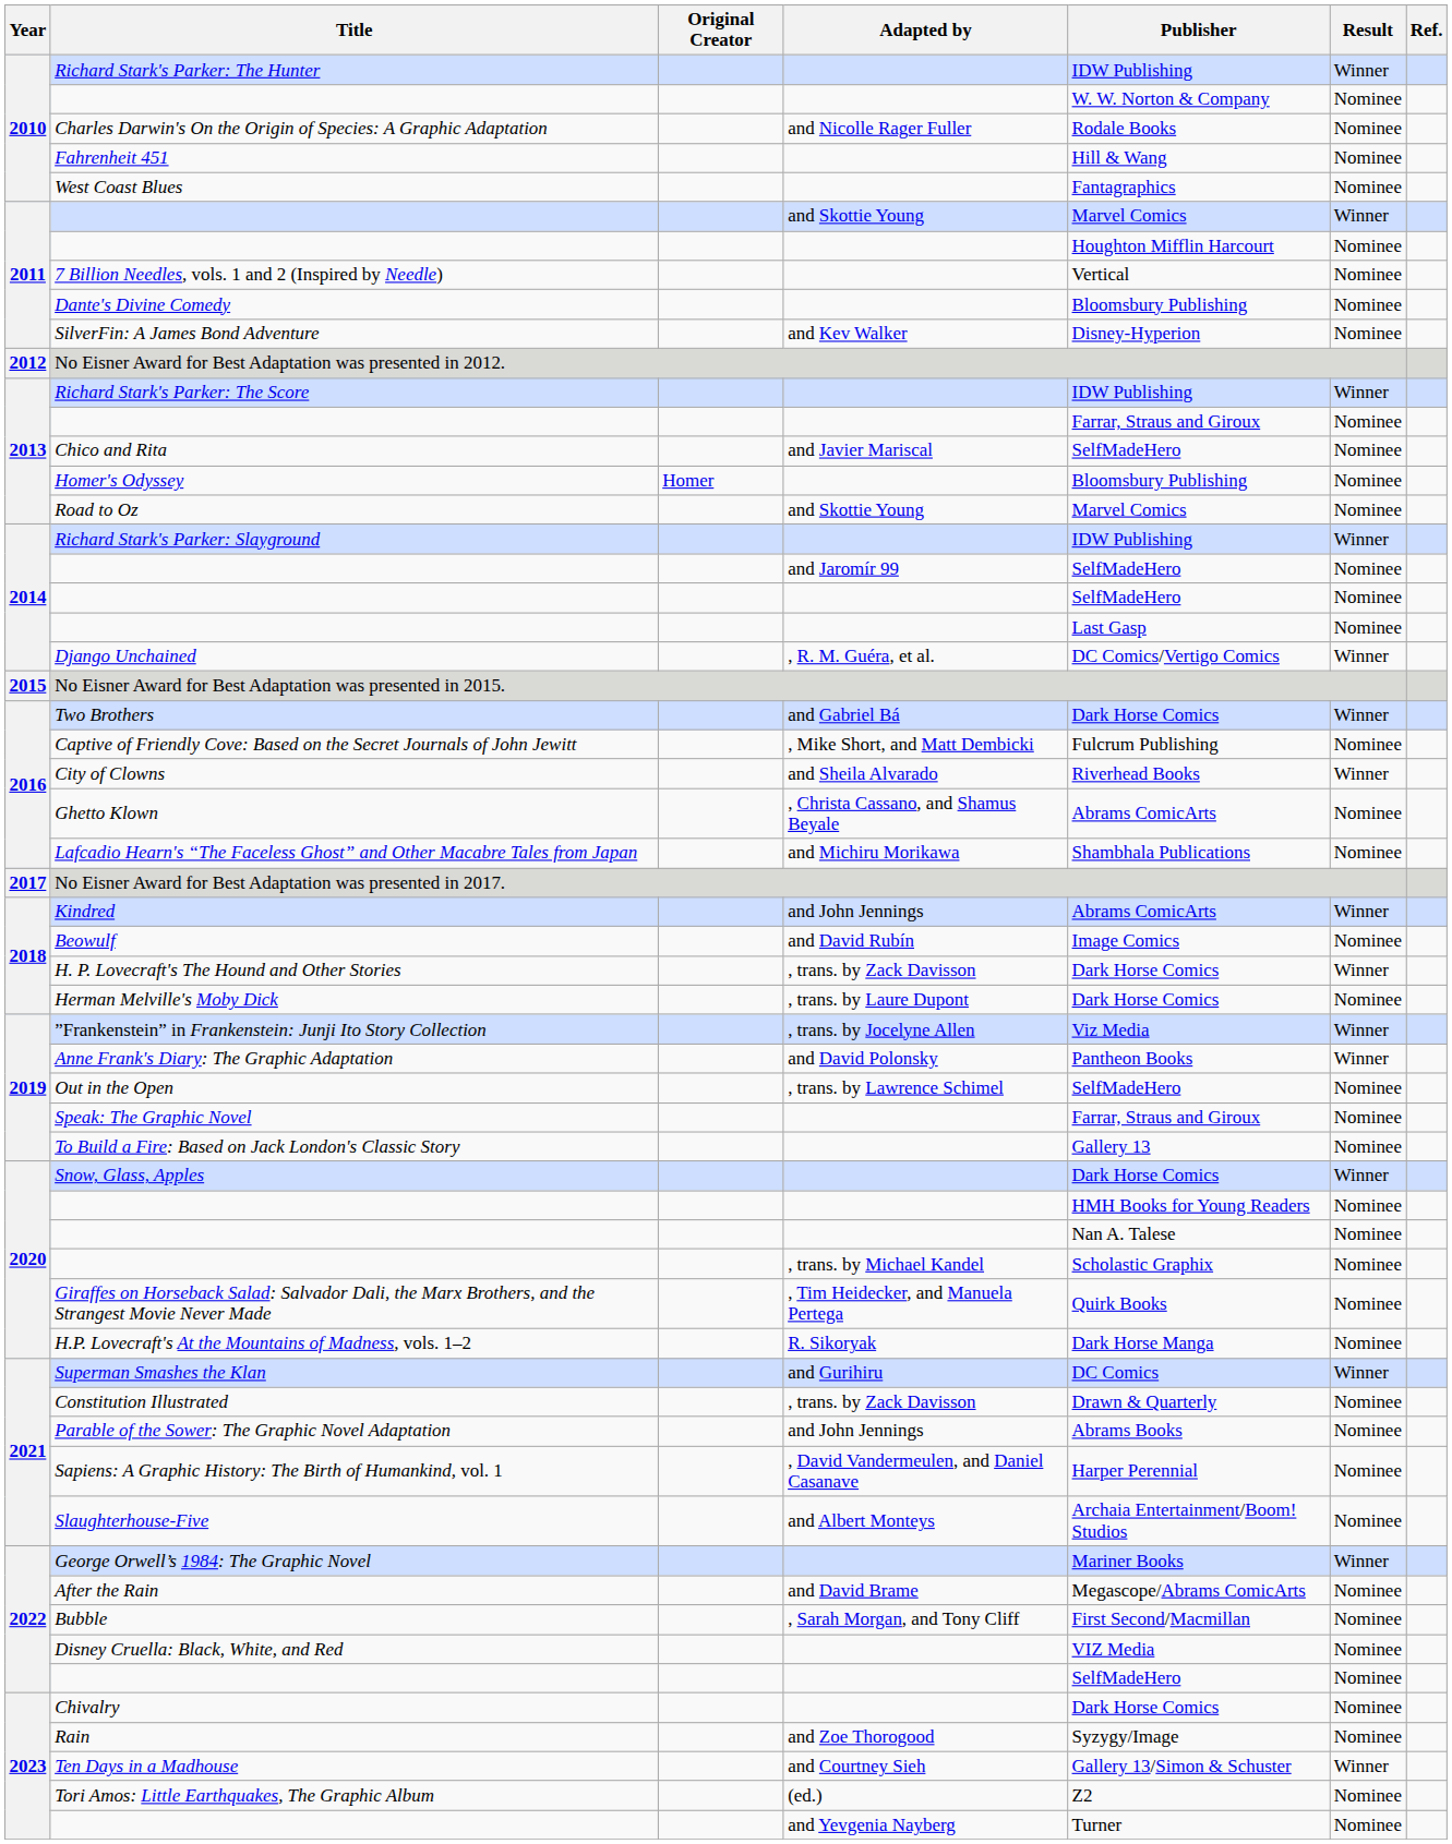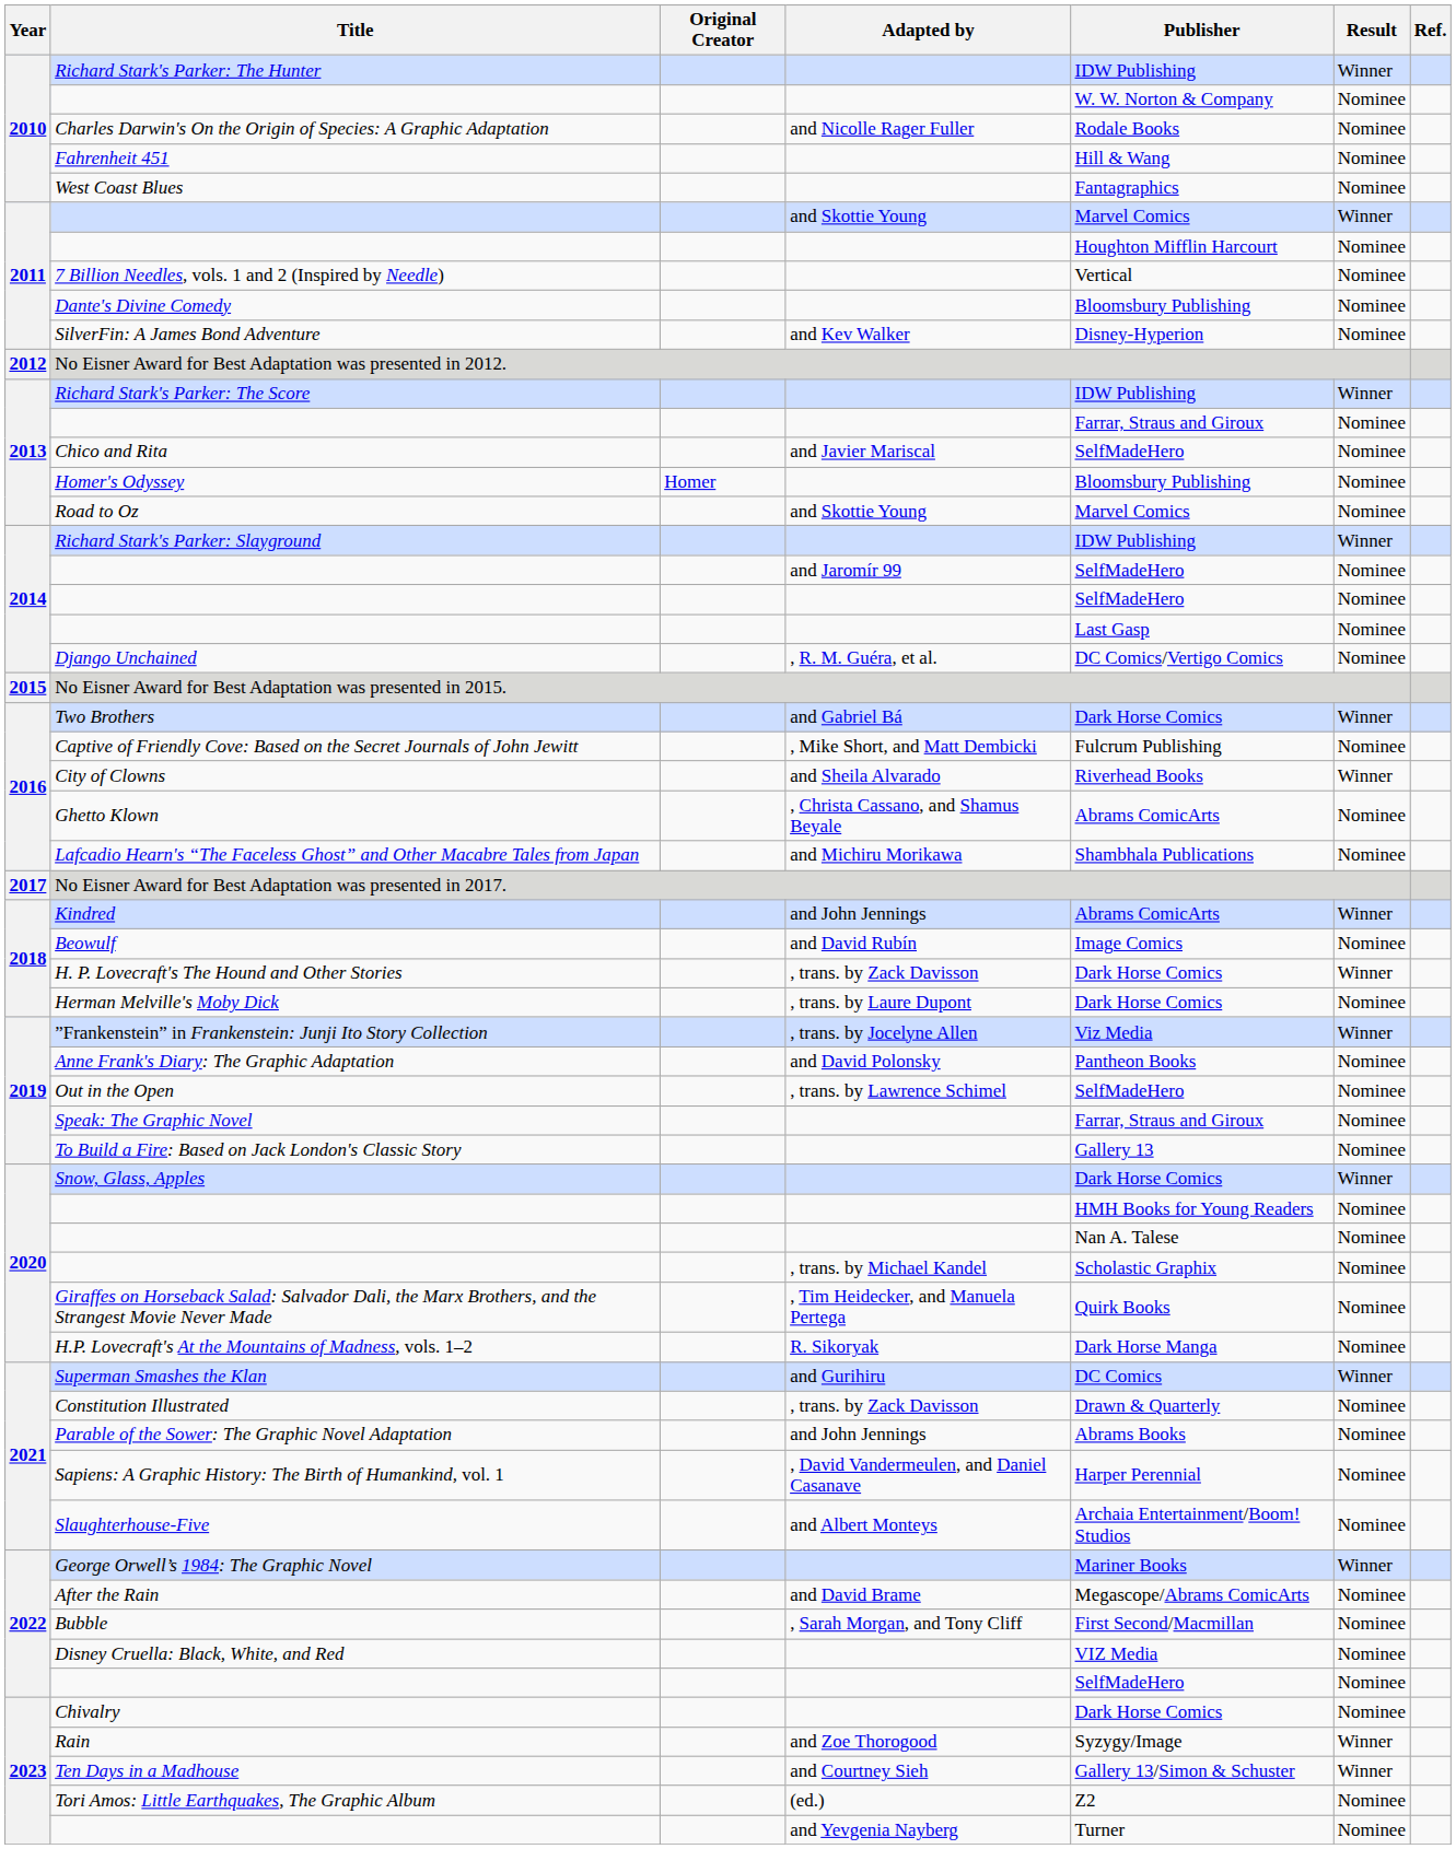 <table class="wikitable sortable mw-collapsible">
 <tr>
 <th>Year</th>
 <th>Title</th>
 <th>Original Creator</th>
 <th>Adapted by</th>
 <th>Publisher</th>
 <th>Result</th>
 <th>Ref.</th>
 </tr>
 <tr style= background:#cddeff>
 <th rowspan="5"><a href='#'>2010</a></th>
 <td><em><a href='#'>Richard Stark's Parker: The Hunter</a></em></td>
 <td></td>
 <td></td>
 <td><a href='#'>IDW Publishing</a></td>
 <td>Winner</td>
 <td></td>
 </tr>
 <tr>
 <td><em></em></td>
 <td></td>
 <td></td>
 <td><a href='#'>W. W. Norton & Company</a></td>
 <td>Nominee</td>
 <td></td>
 </tr>
 <tr>
 <td><em>Charles Darwin's On the Origin of Species: A Graphic Adaptation</em></td>
 <td></td>
 <td> and <a href='#'>Nicolle Rager Fuller</a></td>
 <td><a href='#'>Rodale Books</a></td>
 <td>Nominee</td>
 <td></td>
 </tr>
 <tr>
 <td><em><a href='#'>Fahrenheit 451</a></em></td>
 <td></td>
 <td></td>
 <td><a href='#'>Hill & Wang</a></td>
 <td>Nominee</td>
 <td></td>
 </tr>
 <tr>
 <td><em>West Coast Blues</em></td>
 <td></td>
 <td></td>
 <td><a href='#'>Fantagraphics</a></td>
 <td>Nominee</td>
 <td></td>
 </tr>
 <tr style= background:#cddeff>
 <th rowspan="5"><a href='#'>2011</a></th>
 <td><em></em></td>
 <td></td>
 <td> and <a href='#'>Skottie Young</a></td>
 <td><a href='#'>Marvel Comics</a></td>
 <td>Winner</td>
 <td></td>
 </tr>
 <tr>
 <td><em></em></td>
 <td></td>
 <td></td>
 <td><a href='#'>Houghton Mifflin Harcourt</a></td>
 <td>Nominee</td>
 <td></td>
 </tr>
 <tr>
 <td><em><a href='#'>7 Billion Needles</a>,</em> vols. 1 and 2 (Inspired by <a href='#'><em>Needle</em></a>)</td>
 <td></td>
 <td></td>
 <td>Vertical</td>
 <td>Nominee</td>
 <td></td>
 </tr>
 <tr>
 <td><em><a href='#'>Dante's Divine Comedy</a></em></td>
 <td></td>
 <td></td>
 <td><a href='#'>Bloomsbury Publishing</a></td>
 <td>Nominee</td>
 <td></td>
 </tr>
 <tr>
 <td><em>SilverFin: A James Bond Adventure</em></td>
 <td></td>
 <td> and <a href='#'>Kev Walker</a></td>
 <td><a href='#'>Disney-Hyperion</a></td>
 <td>Nominee</td>
 <td></td>
 </tr>
 <tr style= background:#D9D9D6>
 <th><a href='#'>2012</a></th>
 <td colspan="5">No Eisner Award for Best Adaptation was presented in 2012.</td>
 <td></td>
 </tr>
 <tr style= background:#cddeff>
 <th rowspan="5"><a href='#'>2013</a></th>
 <td><em><a href='#'>Richard Stark's Parker: The Score</a></em></td>
 <td></td>
 <td></td>
 <td><a href='#'>IDW Publishing</a></td>
 <td>Winner</td>
 <td></td>
 </tr>
 <tr>
 <td><em></em></td>
 <td></td>
 <td></td>
 <td><a href='#'>Farrar, Straus and Giroux</a></td>
 <td>Nominee</td>
 <td></td>
 </tr>
 <tr>
 <td><em>Chico and Rita</em></td>
 <td></td>
 <td> and <a href='#'>Javier Mariscal</a></td>
 <td><a href='#'>SelfMadeHero</a></td>
 <td>Nominee</td>
 <td></td>
 </tr>
 <tr>
 <td><em><a href='#'>Homer's Odyssey</a></em></td>
 <td><a href='#'>Homer</a></td>
 <td></td>
 <td><a href='#'>Bloomsbury Publishing</a></td>
 <td>Nominee</td>
 <td></td>
 </tr>
 <tr>
 <td><em>Road to Oz</em></td>
 <td></td>
 <td> and <a href='#'>Skottie Young</a></td>
 <td><a href='#'>Marvel Comics</a></td>
 <td>Nominee</td>
 <td></td>
 </tr>
 <tr style= background:#cddeff>
 <th rowspan="5"><a href='#'>2014</a></th>
 <td><em><a href='#'>Richard Stark's Parker: Slayground</a></em></td>
 <td></td>
 <td></td>
 <td><a href='#'>IDW Publishing</a></td>
 <td>Winner</td>
 <td></td>
 </tr>
 <tr>
 <td><em></em></td>
 <td></td>
 <td> and <a href='#'>Jaromír 99</a></td>
 <td><a href='#'>SelfMadeHero</a></td>
 <td>Nominee</td>
 <td></td>
 </tr>
 <tr>
 <td><em></em></td>
 <td></td>
 <td></td>
 <td><a href='#'>SelfMadeHero</a></td>
 <td>Nominee</td>
 <td></td>
 </tr>
 <tr>
 <td><em></em></td>
 <td></td>
 <td></td>
 <td><a href='#'>Last Gasp</a></td>
 <td>Nominee</td>
 <td></td>
 </tr>
 <tr>
 <td><em><a href='#'>Django Unchained</a></em></td>
 <td></td>
 <td>, <a href='#'>R. M. Guéra</a>, et al.</td>
 <td><a href='#'>DC Comics</a>/<a href='#'>Vertigo Comics</a></td>
-<td>Winner</td>
+<td>Nominee</td>
 <td></td>
 </tr>
 <tr style= background:#D9D9D6>
 <th><a href='#'>2015</a></th>
 <td colspan="5">No Eisner Award for Best Adaptation was presented in 2015.</td>
 <td></td>
 </tr>
 <tr style= background:#cddeff>
 <th rowspan="5"><a href='#'>2016</a></th>
 <td><em>Two Brothers</em></td>
 <td></td>
 <td> and <a href='#'>Gabriel Bá</a></td>
 <td><a href='#'>Dark Horse Comics</a></td>
 <td>Winner</td>
 <td></td>
 </tr>
 <tr>
 <td><em>Captive of Friendly Cove: Based on the Secret Journals of John Jewitt</em></td>
 <td></td>
 <td>, Mike Short, and <a href='#'>Matt Dembicki</a></td>
 <td>Fulcrum Publishing</td>
 <td>Nominee</td>
 <td></td>
 </tr>
 <tr>
 <td><em>City of Clowns</em></td>
 <td></td>
 <td> and <a href='#'>Sheila Alvarado</a></td>
 <td><a href='#'>Riverhead Books</a></td>
 <td>Winner</td>
 <td></td>
 </tr>
 <tr>
 <td><em>Ghetto Klown</em></td>
 <td></td>
 <td>, <a href='#'>Christa Cassano</a>, and <a href='#'>Shamus Beyale</a></td>
 <td><a href='#'>Abrams ComicArts</a></td>
 <td>Nominee</td>
 <td></td>
 </tr>
 <tr>
 <td><em><a href='#'>Lafcadio Hearn's “The Faceless Ghost” and Other Macabre Tales from Japan</a></em></td>
 <td></td>
 <td> and <a href='#'>Michiru Morikawa</a></td>
 <td><a href='#'>Shambhala Publications</a></td>
 <td>Nominee</td>
 <td></td>
 </tr>
 <tr style= background:#D9D9D6>
 <th><a href='#'>2017</a></th>
 <td colspan="5">No Eisner Award for Best Adaptation was presented in 2017.</td>
 <td></td>
 </tr>
 <tr style= background:#cddeff>
 <th rowspan="4"><a href='#'>2018</a></th>
 <td><em><a href='#'>Kindred</a></em></td>
 <td></td>
 <td> and John Jennings</td>
 <td><a href='#'>Abrams ComicArts</a></td>
 <td>Winner</td>
 <td></td>
 </tr>
 <tr>
 <td><em><a href='#'>Beowulf</a></em></td>
 <td></td>
 <td> and <a href='#'>David Rubín</a></td>
 <td><a href='#'>Image Comics</a></td>
 <td>Nominee</td>
 <td></td>
 </tr>
 <tr>
 <td><em>H. P. Lovecraft's The Hound and Other Stories</em></td>
 <td></td>
 <td>, trans. by <a href='#'>Zack Davisson</a></td>
 <td><a href='#'>Dark Horse Comics</a></td>
 <td>Winner</td>
 <td></td>
 </tr>
 <tr>
 <td><em>Herman Melville's <a href='#'>Moby Dick</a></em></td>
 <td></td>
 <td>, trans. by <a href='#'>Laure Dupont</a></td>
 <td><a href='#'>Dark Horse Comics</a></td>
 <td>Nominee</td>
 <td></td>
 </tr>
 <tr style= background:#cddeff>
 <th rowspan="5"><a href='#'>2019</a></th>
 <td>”Frankenstein” in <em>Frankenstein: Junji Ito Story Collection</em></td>
 <td></td>
 <td>, trans. by <a href='#'>Jocelyne Allen</a></td>
 <td><a href='#'>Viz Media</a></td>
 <td>Winner</td>
 <td></td>
 </tr>
 <tr>
 <td><em><a href='#'>Anne Frank's Diary</a>: The Graphic Adaptation</em></td>
 <td></td>
 <td> and <a href='#'>David Polonsky</a></td>
 <td><a href='#'>Pantheon Books</a></td>
-<td>Winner</td>
+<td>Nominee</td>
 <td></td>
 </tr>
 <tr>
 <td><em>Out in the Open</em></td>
 <td></td>
 <td>, trans. by <a href='#'>Lawrence Schimel</a></td>
 <td><a href='#'>SelfMadeHero</a></td>
 <td>Nominee</td>
 <td></td>
 </tr>
 <tr>
 <td><em><a href='#'>Speak: The Graphic Novel</a></em></td>
 <td></td>
 <td></td>
 <td><a href='#'>Farrar, Straus and Giroux</a></td>
 <td>Nominee</td>
 <td></td>
 </tr>
 <tr>
 <td><em><a href='#'>To Build a Fire</a>: Based on Jack London's Classic Story</em></td>
 <td></td>
 <td></td>
 <td><a href='#'>Gallery 13</a></td>
 <td>Nominee</td>
 <td></td>
 </tr>
 <tr style= background:#cddeff>
 <th rowspan="6"><a href='#'>2020</a></th>
 <td><em><a href='#'>Snow, Glass, Apples</a></em></td>
 <td></td>
 <td></td>
 <td><a href='#'>Dark Horse Comics</a></td>
 <td>Winner</td>
 <td></td>
 </tr>
 <tr>
 <td><em></em></td>
 <td></td>
 <td></td>
 <td><a href='#'>HMH Books for Young Readers</a></td>
 <td>Nominee</td>
 <td></td>
 </tr>
 <tr>
 <td><em></em></td>
 <td></td>
 <td></td>
 <td>Nan A. Talese</td>
 <td>Nominee</td>
 <td></td>
 </tr>
 <tr>
 <td><em></em></td>
 <td></td>
 <td>, trans. by <a href='#'>Michael Kandel</a></td>
 <td><a href='#'>Scholastic Graphix</a></td>
 <td>Nominee</td>
 <td></td>
 </tr>
 <tr>
 <td><em><a href='#'>Giraffes on Horseback Salad</a>: Salvador Dali, the Marx Brothers, and the Strangest Movie Never Made</em></td>
 <td></td>
 <td>, <a href='#'>Tim Heidecker</a>, and <a href='#'>Manuela Pertega</a></td>
 <td><a href='#'>Quirk Books</a></td>
 <td>Nominee</td>
 <td></td>
 </tr>
 <tr>
 <td><em>H.P. Lovecraft's <a href='#'>At the Mountains of Madness</a>,</em> vols. 1–2</td>
 <td></td>
 <td><a href='#'>R. Sikoryak</a></td>
 <td><a href='#'>Dark Horse Manga</a></td>
 <td>Nominee</td>
 <td></td>
 </tr>
 <tr style= background:#cddeff>
 <th rowspan="5"><a href='#'>2021</a></th>
 <td><em><a href='#'>Superman Smashes the Klan</a></em></td>
 <td></td>
 <td> and <a href='#'>Gurihiru</a></td>
 <td><a href='#'>DC Comics</a></td>
 <td>Winner</td>
 <td></td>
 </tr>
 <tr>
 <td><em>Constitution Illustrated</em></td>
 <td></td>
 <td>, trans. by <a href='#'>Zack Davisson</a></td>
 <td><a href='#'>Drawn & Quarterly</a></td>
 <td>Nominee</td>
 <td></td>
 </tr>
 <tr>
 <td><em><a href='#'>Parable of the Sower</a>: The Graphic Novel Adaptation</em></td>
 <td></td>
 <td> and John Jennings</td>
 <td><a href='#'>Abrams Books</a></td>
 <td>Nominee</td>
 <td></td>
 </tr>
 <tr>
 <td><em>Sapiens: A Graphic History: The Birth of Humankind,</em> vol. 1</td>
 <td></td>
 <td>, <a href='#'>David Vandermeulen</a>, and <a href='#'>Daniel Casanave</a></td>
 <td><a href='#'>Harper Perennial</a></td>
 <td>Nominee</td>
 <td></td>
 </tr>
 <tr>
 <td><em><a href='#'>Slaughterhouse-Five</a></em></td>
 <td></td>
 <td> and <a href='#'>Albert Monteys</a></td>
 <td><a href='#'>Archaia Entertainment</a>/<a href='#'>Boom! Studios</a></td>
 <td>Nominee</td>
 <td></td>
 </tr>
 <tr style= background:#cddeff>
 <th rowspan="5"><a href='#'>2022</a></th>
 <td><em>George Orwell’s <a href='#'>1984</a>: The Graphic Novel</em></td>
 <td></td>
 <td></td>
 <td><a href='#'>Mariner Books</a></td>
 <td>Winner</td>
 <td></td>
 </tr>
 <tr>
 <td><em>After the Rain</em></td>
 <td></td>
 <td> and <a href='#'>David Brame</a></td>
 <td>Megascope/<a href='#'>Abrams ComicArts</a></td>
 <td>Nominee</td>
 <td></td>
 </tr>
 <tr>
 <td><em>Bubble</em></td>
 <td></td>
 <td>, <a href='#'>Sarah Morgan</a>, and Tony Cliff</td>
 <td><a href='#'>First Second</a>/<a href='#'>Macmillan</a></td>
 <td>Nominee</td>
 <td></td>
 </tr>
 <tr>
 <td><em>Disney Cruella: Black, White, and Red</em></td>
 <td></td>
 <td></td>
 <td><a href='#'>VIZ Media</a></td>
 <td>Nominee</td>
 <td></td>
 </tr>
 <tr>
 <td><em></em></td>
 <td></td>
 <td></td>
 <td><a href='#'>SelfMadeHero</a></td>
 <td>Nominee</td>
 <td></td>
 </tr>
 <tr>
 <th rowspan="5"><a href='#'>2023</a></th>
 <td><em>Chivalry</em></td>
 <td></td>
 <td></td>
 <td><a href='#'>Dark Horse Comics</a></td>
 <td>Nominee</td>
 <td></td>
 </tr>
 <tr>
 <td><em>Rain</em></td>
 <td></td>
 <td> and <a href='#'>Zoe Thorogood</a></td>
 <td>Syzygy/Image</td>
-<td>Nominee</td>
+<td>Winner</td>
 <td></td>
 </tr>
 <tr>
 <td><em><a href='#'>Ten Days in a Madhouse</a></em></td>
 <td></td>
 <td> and <a href='#'>Courtney Sieh</a></td>
 <td><a href='#'>Gallery 13</a>/<a href='#'>Simon & Schuster</a></td>
 <td>Winner</td>
 <td></td>
 </tr>
 <tr>
 <td><em>Tori Amos: <a href='#'>Little Earthquakes</a>, The Graphic Album</em></td>
 <td></td>
 <td> (ed.)</td>
 <td>Z2</td>
 <td>Nominee</td>
 <td></td>
 </tr>
 <tr>
 <td><em></em></td>
 <td></td>
 <td> and <a href='#'>Yevgenia Nayberg</a></td>
 <td>Turner</td>
 <td>Nominee</td>
 <td></td>
 </tr>
 </table>
